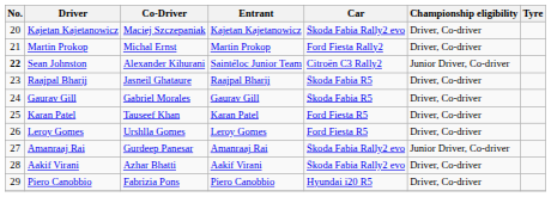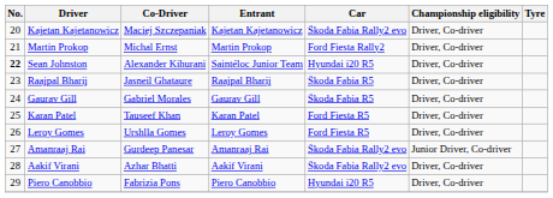 <table class="wikitable" style="font-size: 85%;">
 <tr>
 <th>No.</th>
 <th>Driver</th>
 <th>Co-Driver</th>
 <th>Entrant</th>
 <th>Car</th>
 <th>Championship eligibility</th>
 <th>Tyre</th>
 </tr>
 <tr>
 <td align="center">20</td>
 <td> <a href='#'>Kajetan Kajetanowicz</a></td>
 <td> <a href='#'>Maciej Szczepaniak</a></td>
 <td> <a href='#'>Kajetan Kajetanowicz</a></td>
 <td><a href='#'>Škoda Fabia Rally2 evo</a></td>
 <td>Driver, Co-driver</td>
 <td align="center"></td>
 </tr>
 <tr>
 <td align="center">21</td>
 <td> <a href='#'>Martin Prokop</a></td>
 <td> <a href='#'>Michal Ernst</a></td>
 <td> <a href='#'>Martin Prokop</a></td>
 <td><a href='#'>Ford Fiesta Rally2</a></td>
 <td>Driver, Co-driver</td>
 <td align="center"></td>
 </tr>
 <tr>
 <td align="center"><strong>22</strong></td>
 <td> <a href='#'>Sean Johnston</a></td>
 <td> <a href='#'>Alexander Kihurani</a></td>
 <td> <a href='#'>Saintéloc Junior Team</a></td>
-<td><a href='#'>Citroën C3 Rally2</a></td>
-<td>Junior Driver, Co-driver</td>
+<td><a href='#'>Hyundai i20 R5</a></td>
+<td>Driver, Co-driver</td>
 <td align="center"></td>
 </tr>
 <tr>
 <td align="center">23</td>
 <td> <a href='#'>Raajpal Bharij</a></td>
 <td> <a href='#'>Jasneil Ghataure</a></td>
 <td> <a href='#'>Raajpal Bharij</a></td>
 <td><a href='#'>Škoda Fabia R5</a></td>
 <td>Driver, Co-driver</td>
 <td></td>
 </tr>
 <tr>
 <td align="center">24</td>
 <td> <a href='#'>Gaurav Gill</a></td>
 <td> <a href='#'>Gabriel Morales</a></td>
 <td> <a href='#'>Gaurav Gill</a></td>
 <td><a href='#'>Škoda Fabia R5</a></td>
 <td>Driver, Co-driver</td>
 <td align="center"></td>
 </tr>
 <tr>
 <td align="center">25</td>
 <td> <a href='#'>Karan Patel</a></td>
 <td> <a href='#'>Tauseef Khan</a></td>
 <td> <a href='#'>Karan Patel</a></td>
 <td><a href='#'>Ford Fiesta R5</a></td>
 <td>Driver, Co-driver</td>
 <td align="center"></td>
 </tr>
 <tr>
 <td align="center">26</td>
 <td> <a href='#'>Leroy Gomes</a></td>
 <td> <a href='#'>Urshlla Gomes</a></td>
 <td> <a href='#'>Leroy Gomes</a></td>
 <td><a href='#'>Ford Fiesta R5</a></td>
 <td>Driver, Co-driver</td>
 <td align="center"></td>
 </tr>
 <tr>
 <td align="center">27</td>
 <td> <a href='#'>Amanraaj Rai</a></td>
 <td> <a href='#'>Gurdeep Panesar</a></td>
 <td> <a href='#'>Amanraaj Rai</a></td>
 <td><a href='#'>Škoda Fabia Rally2 evo</a></td>
 <td>Junior Driver, Co-driver</td>
 <td align="center"></td>
 </tr>
 <tr>
 <td align="center">28</td>
 <td> <a href='#'>Aakif Virani</a></td>
 <td> <a href='#'>Azhar Bhatti</a></td>
 <td> <a href='#'>Aakif Virani</a></td>
 <td><a href='#'>Škoda Fabia Rally2 evo</a></td>
 <td>Driver, Co-driver</td>
 <td align="center"></td>
 </tr>
 <tr>
 <td align="center">29</td>
 <td> <a href='#'>Piero Canobbio</a></td>
 <td> <a href='#'>Fabrizia Pons</a></td>
 <td> <a href='#'>Piero Canobbio</a></td>
 <td><a href='#'>Hyundai i20 R5</a></td>
 <td>Driver, Co-driver</td>
 <td></td>
 </tr>
 <tr>
 </tr>
 </table>
